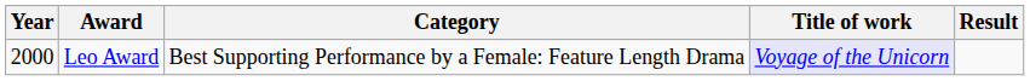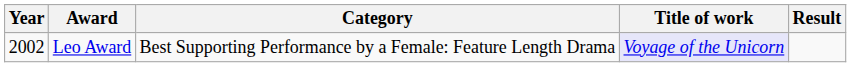 <table class="wikitable sortable">
 <tr>
 <th>Year</th>
 <th>Award</th>
 <th>Category</th>
 <th>Title of work</th>
 <th>Result</th>
 </tr>
 <tr>
-<td>2000</td>
+<td>2002</td>
 <td><a href='#'>Leo Award</a></td>
 <td>Best Supporting Performance by a Female: Feature Length Drama</td>
 <td style="background: lavender;"><em><a href='#'>Voyage of the Unicorn</a></em></td>
 <td></td>
 </tr>
 </table>
